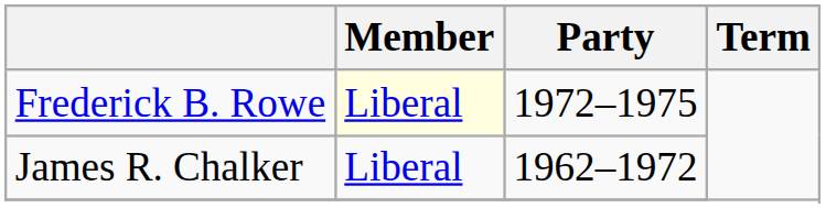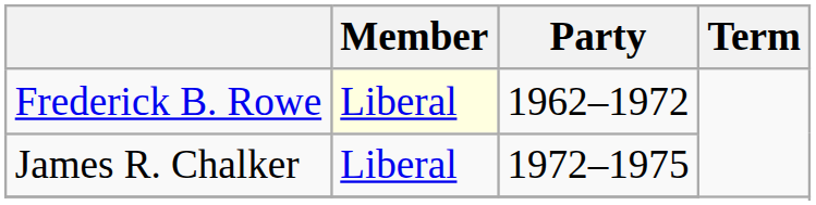 <table class="wikitable">
 <tr>
 <th> </th>
 <th>Member</th>
 <th>Party</th>
 <th>Term</th>
 </tr>
 <tr>
 <td><a href='#'>Frederick B. Rowe</a></td>
 <td style="background: lightyellow;"><a href='#'>Liberal</a></td>
-<td>1972–1975</td>
+<td>1962–1972</td>
 </tr>
 <tr>
 <td>James R. Chalker</td>
 <td><a href='#'>Liberal</a></td>
-<td>1962–1972</td>
+<td>1972–1975</td>
 </tr>
 <tr>
 </tr>
 </table>
